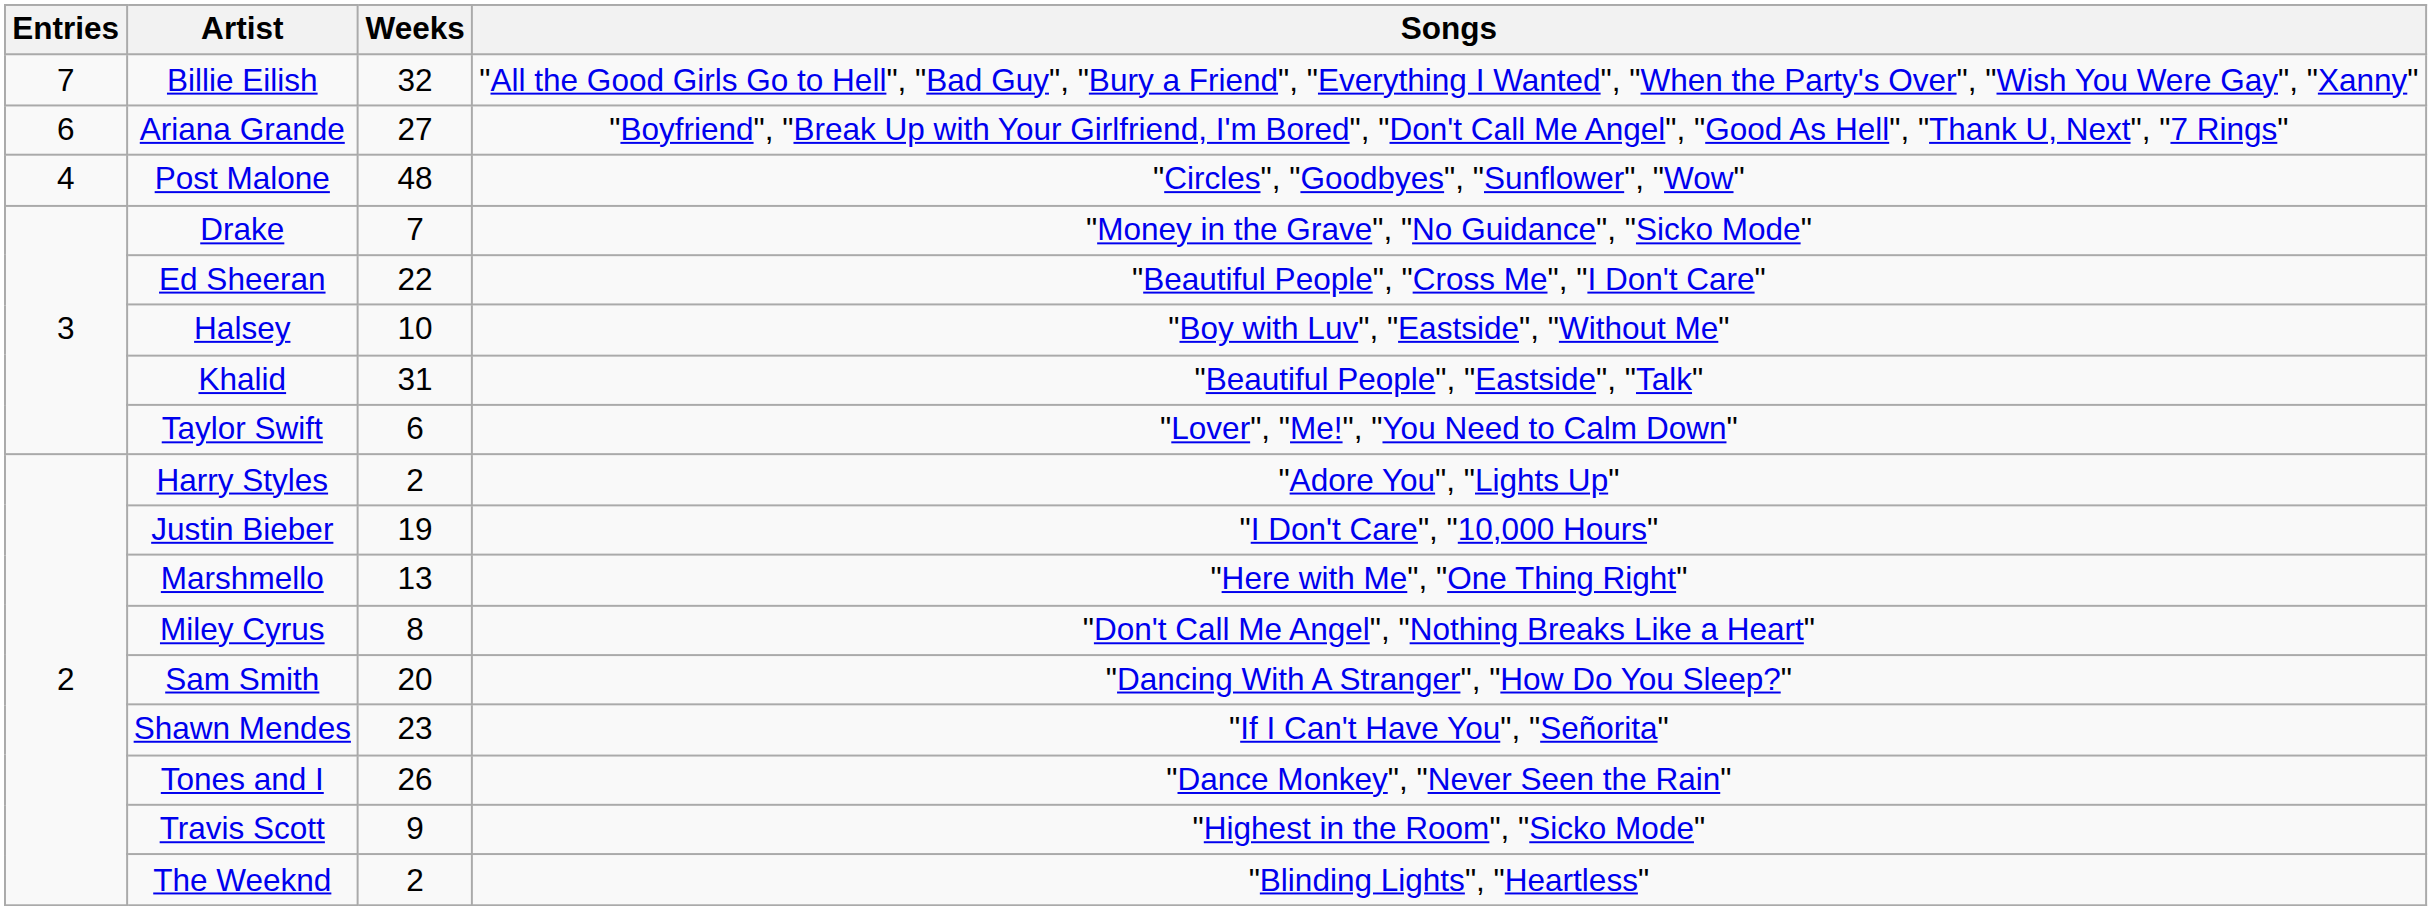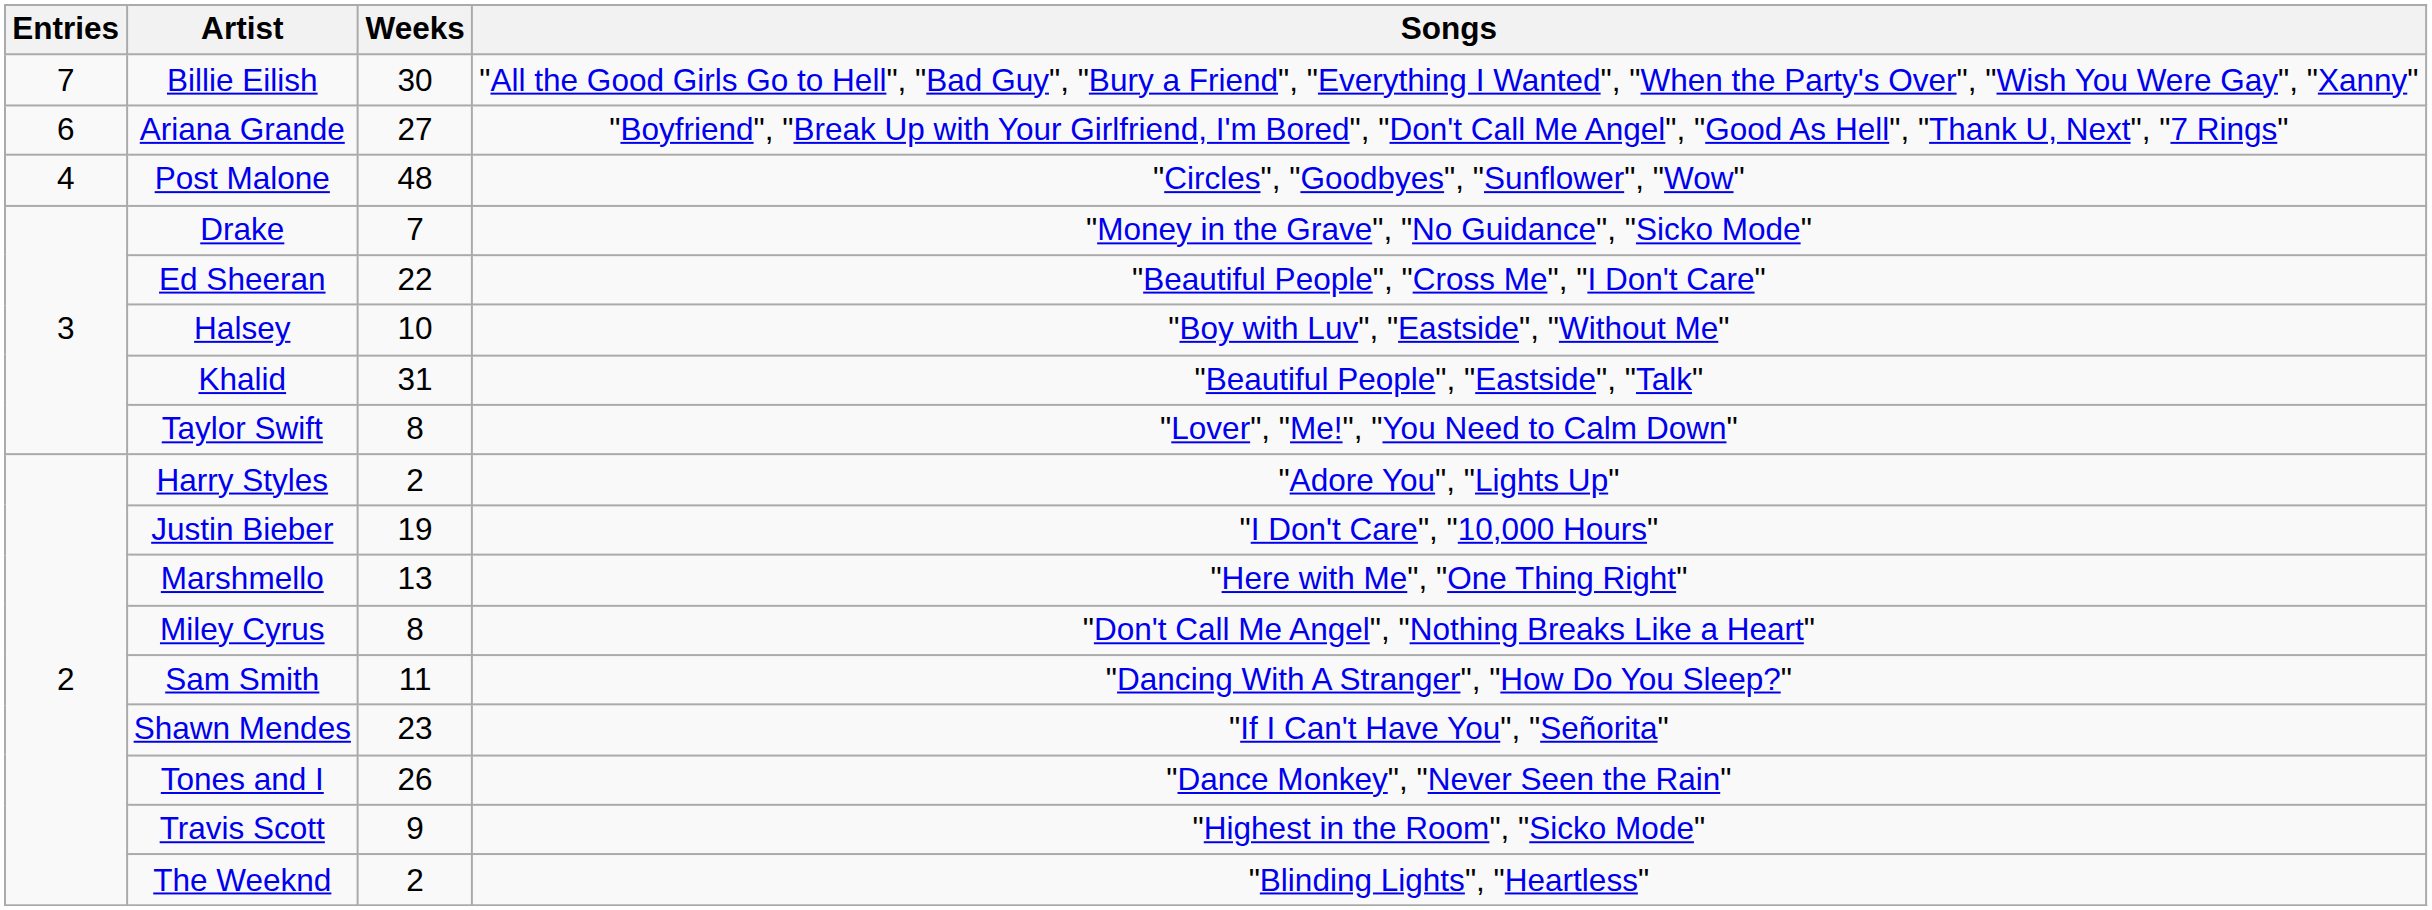 <table class="wikitable sortable" style="text-align: center;">
 <tr>
 <th>Entries</th>
 <th>Artist</th>
 <th>Weeks</th>
 <th>Songs</th>
 </tr>
 <tr>
 <td style="text-align:center">7</td>
 <td><a href='#'>Billie Eilish</a></td>
-<td>32</td>
+<td>30</td>
 <td>"<a href='#'>All the Good Girls Go to Hell</a>", "<a href='#'>Bad Guy</a>", "<a href='#'>Bury a Friend</a>", "<a href='#'>Everything I Wanted</a>", "<a href='#'>When the Party's Over</a>", "<a href='#'>Wish You Were Gay</a>", "<a href='#'>Xanny</a>"</td>
 </tr>
 <tr>
 <td style="text-align:center">6</td>
 <td><a href='#'>Ariana Grande</a></td>
 <td>27</td>
 <td>"<a href='#'>Boyfriend</a>", "<a href='#'>Break Up with Your Girlfriend, I'm Bored</a>", "<a href='#'>Don't Call Me Angel</a>", "<a href='#'>Good As Hell</a>", "<a href='#'>Thank U, Next</a>", "<a href='#'>7 Rings</a>"</td>
 </tr>
 <tr>
 <td style="text-align:center">4</td>
 <td><a href='#'>Post Malone</a></td>
 <td>48</td>
 <td>"<a href='#'>Circles</a>", "<a href='#'>Goodbyes</a>", "<a href='#'>Sunflower</a>", "<a href='#'>Wow</a>"</td>
 </tr>
 <tr>
 <td rowspan="5" style="text-align: center">3</td>
 <td><a href='#'>Drake</a></td>
 <td>7</td>
 <td>"<a href='#'>Money in the Grave</a>", "<a href='#'>No Guidance</a>", "<a href='#'>Sicko Mode</a>"</td>
 </tr>
 <tr>
 <td><a href='#'>Ed Sheeran</a></td>
 <td>22</td>
 <td>"<a href='#'>Beautiful People</a>", "<a href='#'>Cross Me</a>", "<a href='#'>I Don't Care</a>"</td>
 </tr>
 <tr>
 <td><a href='#'>Halsey</a></td>
 <td>10</td>
 <td>"<a href='#'>Boy with Luv</a>", "<a href='#'>Eastside</a>", "<a href='#'>Without Me</a>"</td>
 </tr>
 <tr>
 <td><a href='#'>Khalid</a></td>
 <td>31</td>
 <td>"<a href='#'>Beautiful People</a>", "<a href='#'>Eastside</a>", "<a href='#'>Talk</a>"</td>
 </tr>
 <tr>
 <td><a href='#'>Taylor Swift</a></td>
-<td>6</td>
+<td>8</td>
 <td>"<a href='#'>Lover</a>", "<a href='#'>Me!</a>", "<a href='#'>You Need to Calm Down</a>"</td>
 </tr>
 <tr>
 <td rowspan="9" style="text-align:center">2</td>
 <td><a href='#'>Harry Styles</a></td>
 <td>2</td>
 <td>"<a href='#'>Adore You</a>", "<a href='#'>Lights Up</a>"</td>
 </tr>
 <tr>
 <td><a href='#'>Justin Bieber</a></td>
 <td>19</td>
 <td>"<a href='#'>I Don't Care</a>", "<a href='#'>10,000 Hours</a>"</td>
 </tr>
 <tr>
 <td><a href='#'>Marshmello</a></td>
 <td>13</td>
 <td>"<a href='#'>Here with Me</a>", "<a href='#'>One Thing Right</a>"</td>
 </tr>
 <tr>
 <td><a href='#'>Miley Cyrus</a></td>
 <td>8</td>
 <td>"<a href='#'>Don't Call Me Angel</a>", "<a href='#'>Nothing Breaks Like a Heart</a>"</td>
 </tr>
 <tr>
 <td><a href='#'>Sam Smith</a></td>
-<td>20</td>
+<td>11</td>
 <td>"<a href='#'>Dancing With A Stranger</a>", "<a href='#'>How Do You Sleep?</a>"</td>
 </tr>
 <tr>
 <td><a href='#'>Shawn Mendes</a></td>
 <td>23</td>
 <td>"<a href='#'>If I Can't Have You</a>", "<a href='#'>Señorita</a>"</td>
 </tr>
 <tr>
 <td><a href='#'>Tones and I</a></td>
 <td>26</td>
 <td>"<a href='#'>Dance Monkey</a>", "<a href='#'>Never Seen the Rain</a>"</td>
 </tr>
 <tr>
 <td><a href='#'>Travis Scott</a></td>
 <td>9</td>
 <td>"<a href='#'>Highest in the Room</a>", "<a href='#'>Sicko Mode</a>"</td>
 </tr>
 <tr>
 <td><a href='#'>The Weeknd</a></td>
 <td>2</td>
 <td>"<a href='#'>Blinding Lights</a>", "<a href='#'>Heartless</a>"</td>
 </tr>
 </table>
